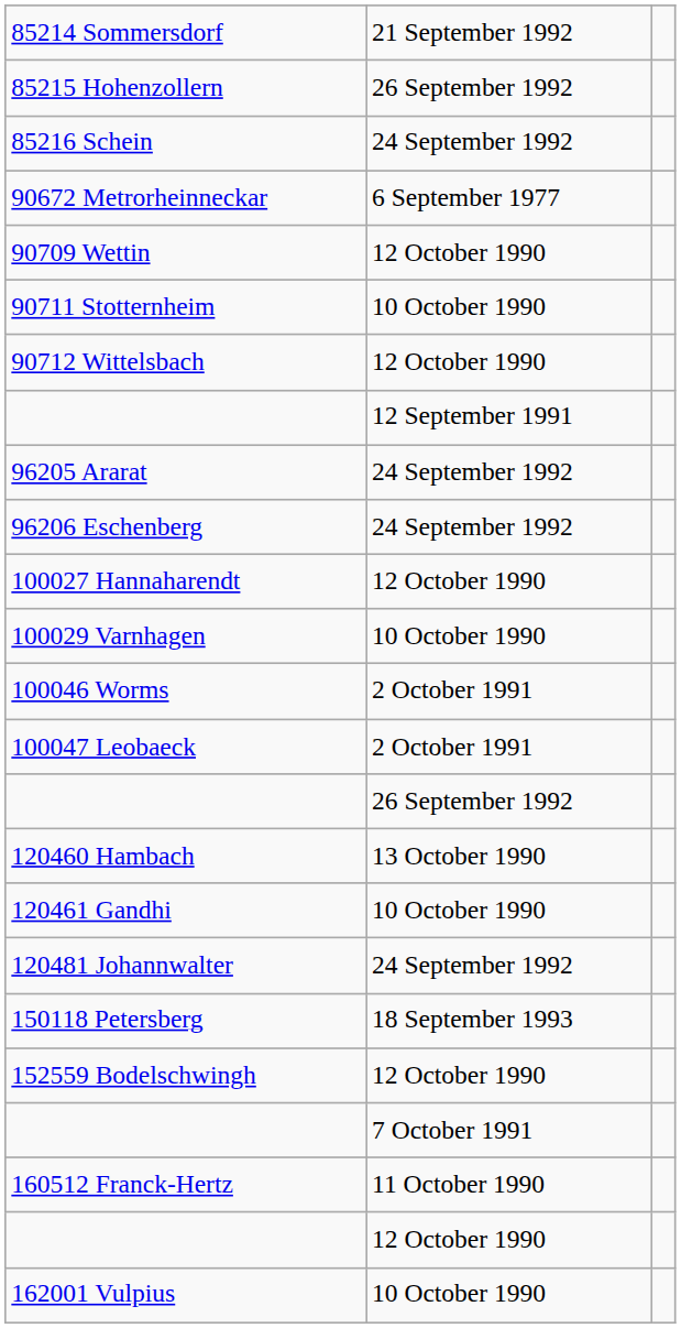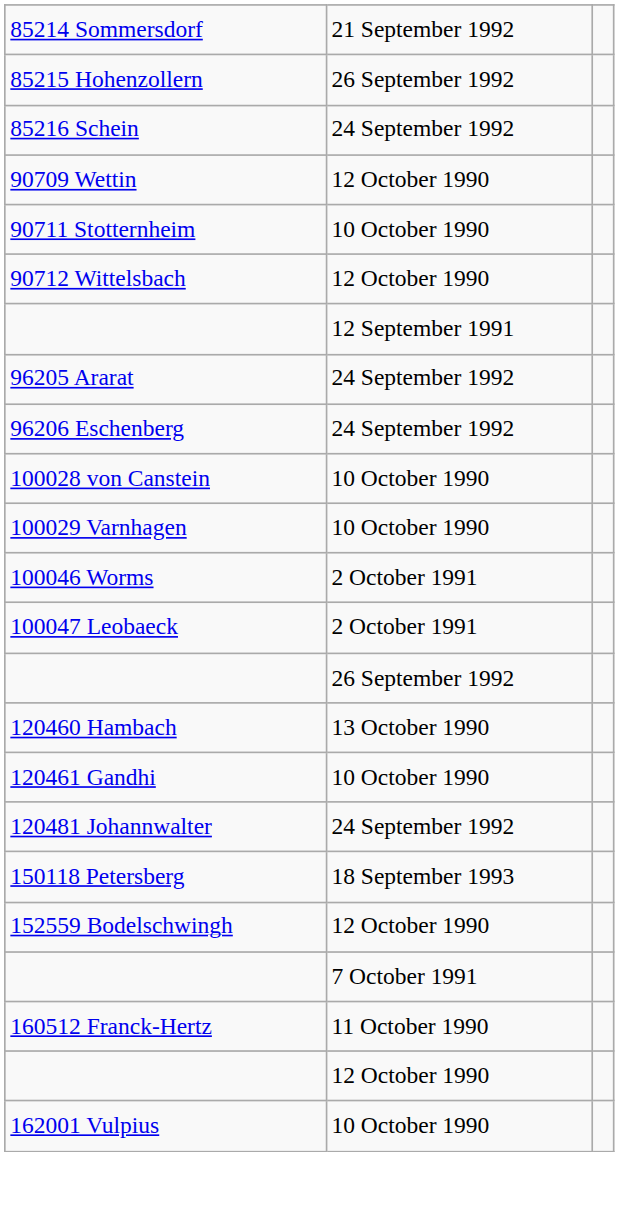 <table class="wikitable" style="font-size: 89%; float: left; width: 26em; margin-right: 1em; line-height: 1.65em">
 <tr>
 <td><a href='#'>85214 Sommersdorf</a></td>
 <td>21 September 1992</td>
 <td> </td>
 </tr>
 <tr>
 <td><a href='#'>85215 Hohenzollern</a></td>
 <td>26 September 1992</td>
 <td> </td>
 </tr>
 <tr>
 <td><a href='#'>85216 Schein</a></td>
 <td>24 September 1992</td>
 <td> </td>
-</tr>
-<tr>
-<td><a href='#'>90672 Metrorheinneckar</a></td>
-<td>6 September 1977</td>
-<td></td>
 </tr>
 <tr>
 <td><a href='#'>90709 Wettin</a></td>
 <td>12 October 1990</td>
 <td> </td>
 </tr>
 <tr>
 <td><a href='#'>90711 Stotternheim</a></td>
 <td>10 October 1990</td>
 <td> </td>
 </tr>
 <tr>
 <td><a href='#'>90712 Wittelsbach</a></td>
 <td>12 October 1990</td>
 <td> </td>
 </tr>
 <tr>
 <td></td>
 <td>12 September 1991</td>
 <td> </td>
 </tr>
 <tr>
 <td><a href='#'>96205 Ararat</a></td>
 <td>24 September 1992</td>
 <td> </td>
 </tr>
 <tr>
 <td><a href='#'>96206 Eschenberg</a></td>
 <td>24 September 1992</td>
 <td> </td>
 </tr>
 <tr>
-<td><a href='#'>100027 Hannaharendt</a></td>
-<td>12 October 1990</td>
+<td><a href='#'>100028 von Canstein</a></td>
+<td>10 October 1990</td>
 <td> </td>
 </tr>
 <tr>
 <td><a href='#'>100029 Varnhagen</a></td>
 <td>10 October 1990</td>
 <td> </td>
 </tr>
 <tr>
 <td><a href='#'>100046 Worms</a></td>
 <td>2 October 1991</td>
 <td> </td>
 </tr>
 <tr>
 <td><a href='#'>100047 Leobaeck</a></td>
 <td>2 October 1991</td>
 <td> </td>
 </tr>
 <tr>
 <td></td>
 <td>26 September 1992</td>
 <td> </td>
 </tr>
 <tr>
 <td><a href='#'>120460 Hambach</a></td>
 <td>13 October 1990</td>
 <td> </td>
 </tr>
 <tr>
 <td><a href='#'>120461 Gandhi</a></td>
 <td>10 October 1990</td>
 <td> </td>
 </tr>
 <tr>
 <td><a href='#'>120481 Johannwalter</a></td>
 <td>24 September 1992</td>
 <td> </td>
 </tr>
 <tr>
 <td><a href='#'>150118 Petersberg</a></td>
 <td>18 September 1993</td>
 <td> </td>
 </tr>
 <tr>
 <td><a href='#'>152559 Bodelschwingh</a></td>
 <td>12 October 1990</td>
 <td> </td>
 </tr>
 <tr>
 <td></td>
 <td>7 October 1991</td>
 <td> </td>
 </tr>
 <tr>
 <td><a href='#'>160512 Franck-Hertz</a></td>
 <td>11 October 1990</td>
 <td> </td>
 </tr>
 <tr>
 <td></td>
 <td>12 October 1990</td>
 <td> </td>
 </tr>
 <tr>
 <td><a href='#'>162001 Vulpius</a></td>
 <td>10 October 1990</td>
 <td> </td>
 </tr>
 </table>
